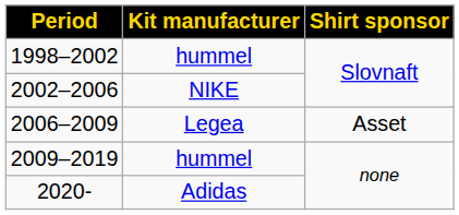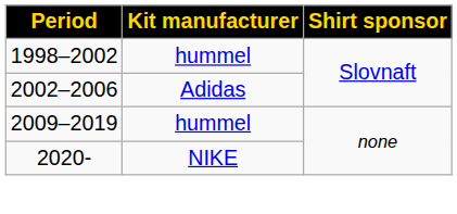 <table class="wikitable" style="text-align:center;margin-left:1em">
 <tr>
 <th style="color:#FFD700; background:#000000;">Period</th>
 <th style="color:#FFD700; background:#000000;">Kit manufacturer</th>
 <th style="color:#FFD700; background:#000000;">Shirt sponsor</th>
 </tr>
 <tr>
 <td>1998–2002</td>
 <td><a href='#'>hummel</a></td>
 <td rowspan="2"><a href='#'>Slovnaft</a></td>
 </tr>
 <tr>
 <td>2002–2006</td>
-<td><a href='#'>NIKE</a></td>
-</tr>
-<tr>
-<td>2006–2009</td>
-<td><a href='#'>Legea</a></td>
-<td>Asset</td>
+<td><a href='#'>Adidas</a></td>
 </tr>
 <tr>
 <td>2009–2019</td>
 <td><a href='#'>hummel</a></td>
 <td rowspan="2"><small><em>none</em></small></td>
 </tr>
 <tr>
 <td>2020-</td>
-<td><a href='#'>Adidas</a></td>
+<td><a href='#'>NIKE</a></td>
 </tr>
 </table>
